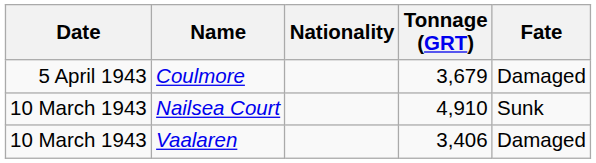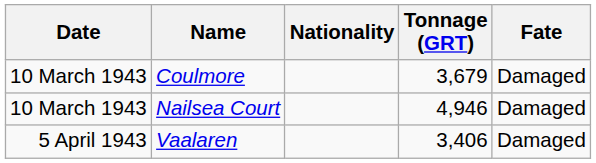 <table class="wikitable sortable" style="margin: 1em auto 1em auto;" style="margin: 1em auto 1em auto;">
 <tr>
 <th>Date</th>
 <th>Name</th>
 <th>Nationality</th>
 <th>Tonnage<br>(<a href='#'>GRT</a>)</th>
 <th>Fate</th>
 </tr>
 <tr>
-<td align="right">5 April 1943</td>
+<td align="right">10 March 1943</td>
 <td align="left"><em><a href='#'>Coulmore</a></em></td>
 <td align="left"></td>
 <td align="right">3,679</td>
 <td align="left">Damaged</td>
 </tr>
 <tr>
 <td align="right">10 March 1943</td>
 <td align="left"><em><a href='#'>Nailsea Court</a></em></td>
 <td align="left"></td>
-<td align="right">4,910</td>
-<td align="left">Sunk</td>
+<td align="right">4,946</td>
+<td align="left">Damaged</td>
 </tr>
 <tr>
-<td align="right">10 March 1943</td>
+<td align="right">5 April 1943</td>
 <td align="left"><em><a href='#'>Vaalaren</a></em></td>
 <td align="left"></td>
 <td align="right">3,406</td>
 <td align="left">Damaged</td>
 </tr>
 </table>
